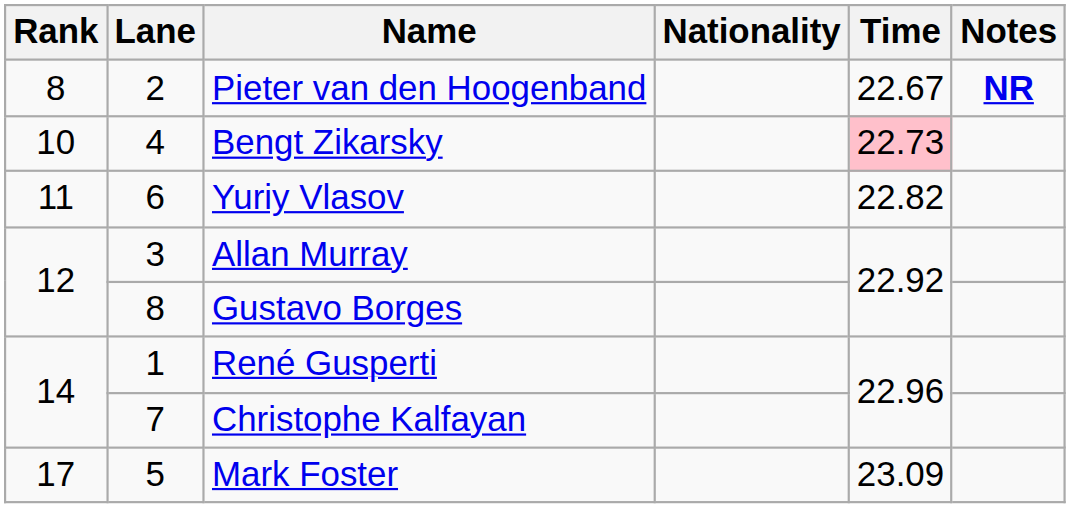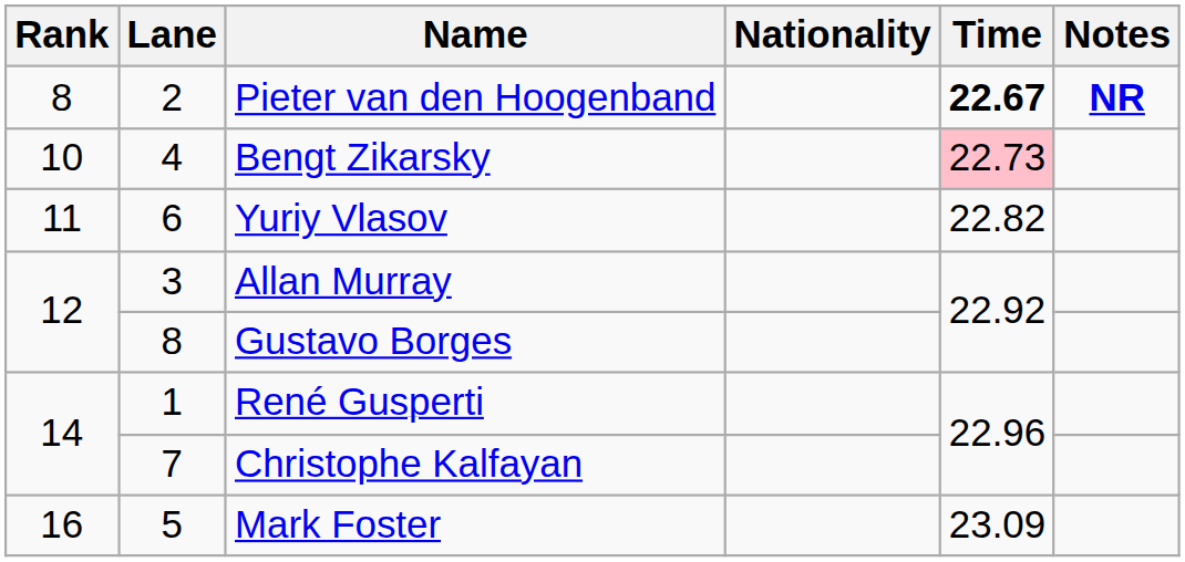 <table class="wikitable sortable" style="text-align:center">
 <tr>
 <th>Rank</th>
 <th>Lane</th>
 <th>Name</th>
 <th>Nationality</th>
 <th>Time</th>
 <th>Notes</th>
 </tr>
 <tr>
 <td>8</td>
 <td>2</td>
 <td align=left><a href='#'>Pieter van den Hoogenband</a></td>
 <td align=left></td>
-<td>22.67</td>
+<td><strong>22.67</strong></td>
 <td><strong><a href='#'>NR</a></strong></td>
 </tr>
 <tr>
 <td>10</td>
 <td>4</td>
 <td align=left><a href='#'>Bengt Zikarsky</a></td>
 <td align=left></td>
 <td style="background: pink;">22.73</td>
 <td></td>
 </tr>
 <tr>
 <td>11</td>
 <td>6</td>
 <td align=left><a href='#'>Yuriy Vlasov</a></td>
 <td align=left></td>
 <td>22.82</td>
 <td></td>
 </tr>
 <tr>
 <td rowspan=2>12</td>
 <td>3</td>
 <td align=left><a href='#'>Allan Murray</a></td>
 <td align=left></td>
 <td rowspan=2>22.92</td>
 <td></td>
 </tr>
 <tr>
 <td>8</td>
 <td align=left><a href='#'>Gustavo Borges</a></td>
 <td align=left></td>
 <td></td>
 </tr>
 <tr>
 <td rowspan=2>14</td>
 <td>1</td>
 <td align=left><a href='#'>René Gusperti</a></td>
 <td align=left></td>
 <td rowspan=2>22.96</td>
 <td></td>
 </tr>
 <tr>
 <td>7</td>
 <td align=left><a href='#'>Christophe Kalfayan</a></td>
 <td align=left></td>
 <td></td>
 </tr>
 <tr>
-<td>17</td>
+<td>16</td>
 <td>5</td>
 <td align=left><a href='#'>Mark Foster</a></td>
 <td align=left></td>
 <td>23.09</td>
 <td></td>
 </tr>
 </table>
